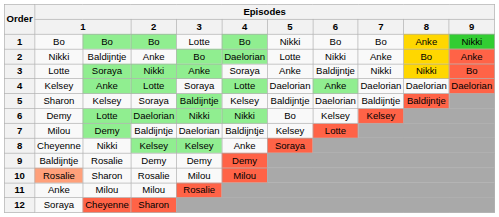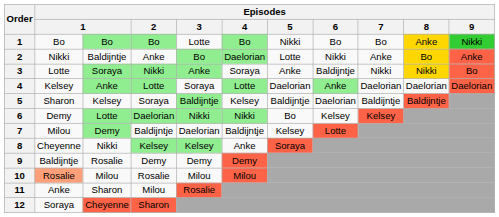 <table class="wikitable" style="text-align:center; font-size:92%">
 <tr>
 <th rowspan=2>Order</th>
 <th colspan="10">Episodes</th>
 </tr>
 <tr>
 <th colspan="2">1</th>
 <th>2</th>
 <th>3</th>
 <th>4</th>
 <th>5</th>
 <th>6</th>
 <th>7</th>
 <th>8</th>
 <th>9</th>
 </tr>
 <tr>
 <th>1</th>
 <td>Bo</td>
 <td style="background:lightgreen;">Bo</td>
 <td style="background:lightgreen;">Bo</td>
 <td>Lotte</td>
 <td style="background:lightgreen;">Bo</td>
 <td>Nikki</td>
 <td>Bo</td>
 <td>Bo</td>
 <td bgcolor="gold">Anke</td>
 <td bgcolor="limegreen">Nikki</td>
 </tr>
 <tr>
 <th>2</th>
 <td>Nikki</td>
 <td>Baldijntje</td>
 <td>Anke</td>
 <td style="background:lightgreen;">Bo</td>
 <td style="background:lightgreen;">Daelorian</td>
 <td>Lotte</td>
 <td>Nikki</td>
 <td>Anke</td>
 <td bgcolor="gold">Bo</td>
 <td bgcolor="tomato">Anke</td>
 </tr>
 <tr>
 <th>3</th>
 <td>Lotte</td>
 <td style="background:lightgreen;">Soraya</td>
 <td style="background:lightgreen;">Nikki</td>
 <td style="background:lightgreen;">Anke</td>
 <td>Soraya</td>
 <td>Anke</td>
 <td>Baldijntje</td>
 <td>Nikki</td>
 <td bgcolor="gold">Nikki</td>
 <td bgcolor="tomato">Bo</td>
 </tr>
 <tr>
 <th>4</th>
 <td>Kelsey</td>
 <td style="background:lightgreen;">Anke</td>
 <td style="background:lightgreen;">Lotte</td>
 <td>Soraya</td>
 <td style="background:lightgreen;">Lotte</td>
 <td>Daelorian</td>
 <td style="background:lightgreen;">Anke</td>
 <td>Daelorian</td>
 <td>Daelorian</td>
 <td bgcolor="tomato">Daelorian</td>
 </tr>
 <tr>
 <th>5</th>
 <td>Sharon</td>
 <td>Kelsey</td>
 <td>Soraya</td>
 <td style="background:lightgreen;">Baldijntje</td>
 <td>Kelsey</td>
 <td>Baldijntje</td>
 <td>Daelorian</td>
 <td>Baldijntje</td>
 <td bgcolor="tomato">Baldijntje</td>
 <td bgcolor="darkgray" colspan=1></td>
 </tr>
 <tr>
 <th>6</th>
 <td>Demy</td>
 <td style="background:lightgreen;">Lotte</td>
 <td style="background:lightgreen;">Daelorian</td>
 <td style="background:lightgreen;">Nikki</td>
 <td style="background:lightgreen;">Nikki</td>
 <td>Bo</td>
 <td>Kelsey</td>
 <td bgcolor="tomato">Kelsey</td>
 <td bgcolor="darkgray" colspan=2></td>
 </tr>
 <tr>
 <th>7</th>
 <td>Milou</td>
 <td style="background:lightgreen;">Demy</td>
 <td>Baldijntje</td>
 <td>Daelorian</td>
 <td>Baldijntje</td>
 <td>Kelsey</td>
 <td bgcolor="tomato">Lotte</td>
 <td bgcolor="darkgray" colspan=3></td>
 </tr>
 <tr>
 <th>8</th>
 <td>Cheyenne</td>
 <td>Nikki</td>
 <td style="background:lightgreen;">Kelsey</td>
 <td style="background:lightgreen;">Kelsey</td>
 <td>Anke</td>
 <td bgcolor="tomato">Soraya</td>
 <td bgcolor="darkgray" colspan=4></td>
 </tr>
 <tr>
 <th>9</th>
 <td>Baldijntje</td>
 <td>Rosalie</td>
 <td>Demy</td>
 <td>Demy</td>
 <td bgcolor="tomato">Demy</td>
 <td bgcolor="darkgray" colspan=5></td>
 </tr>
 <tr>
 <th>10</th>
 <td style="background: lightsalmon;">Rosalie</td>
-<td>Sharon</td>
+<td>Milou</td>
 <td>Rosalie</td>
 <td>Milou</td>
 <td bgcolor="tomato">Milou</td>
 <td bgcolor="darkgray" colspan=6></td>
 </tr>
 <tr>
 <th>11</th>
 <td>Anke</td>
-<td>Milou</td>
+<td>Sharon</td>
 <td>Milou</td>
 <td bgcolor="tomato">Rosalie</td>
 <td bgcolor="darkgray" colspan=7></td>
 </tr>
 <tr>
 <th>12</th>
 <td>Soraya</td>
 <td bgcolor="tomato">Cheyenne</td>
 <td bgcolor="tomato">Sharon</td>
 <td bgcolor="darkgray" colspan=8></td>
 </tr>
 </table>
